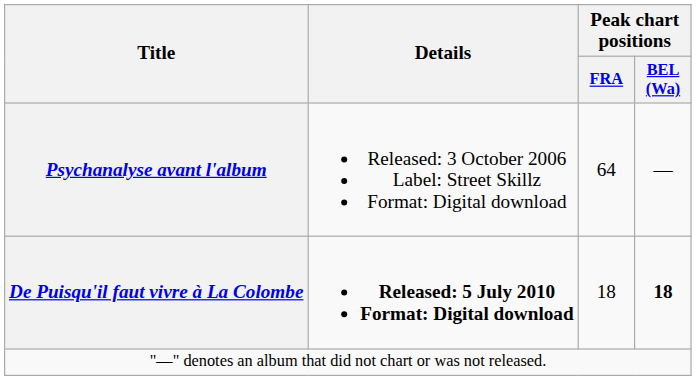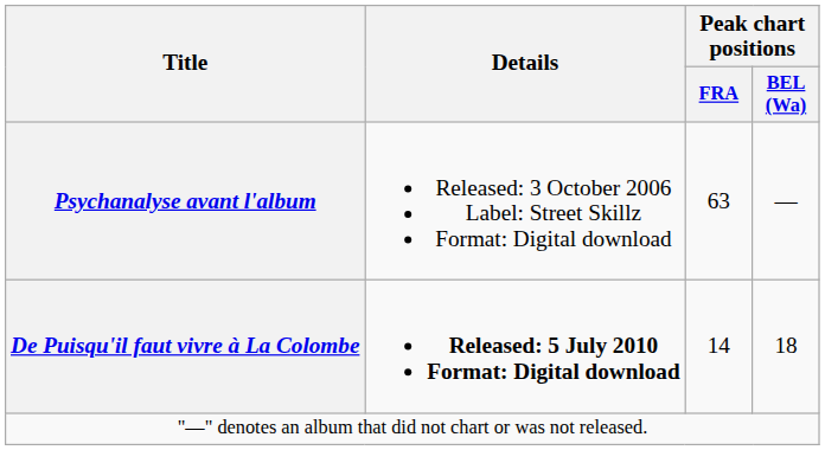 <table class="wikitable plainrowheaders" style="text-align:center;">
 <tr>
 <th scope="col" rowspan="2">Title</th>
 <th scope="col" rowspan="2">Details</th>
 <th scope="col" colspan="2">Peak chart positions</th>
 </tr>
 <tr>
 <th scope="col" style="width:3em;font-size:85%;"><a href='#'>FRA</a><br></th>
 <th scope="col" style="width:3em;font-size:85%;"><a href='#'>BEL<br>(Wa)</a><br></th>
 </tr>
 <tr>
 <th scope="row"><em><a href='#'>Psychanalyse avant l'album</a></em></th>
 <td><br><ul><li>Released: 3 October 2006</li><li>Label: Street Skillz</li><li>Format: Digital download</li></ul></td>
-<td>64</td>
+<td>63</td>
 <td>—</td>
 </tr>
 <tr>
 <th scope="row"><em><a href='#'>De Puisqu'il faut vivre à La Colombe</a></em></th>
 <td><strong><br><ul><li>Released: 5 July 2010</li><li>Format: Digital download</li></ul></strong></td>
+<td>14</td>
 <td>18</td>
-<td><strong>18</strong></td>
 </tr>
 <tr>
 <td colspan="20" style="text-align:center; font-size:85%;">"—" denotes an album that did not chart or was not released.</td>
 </tr>
 </table>
